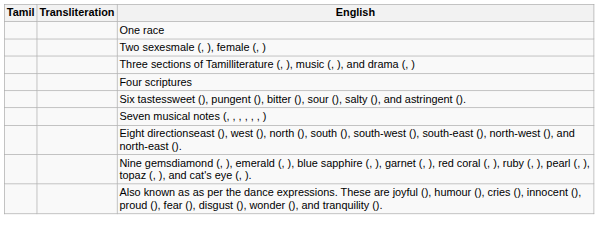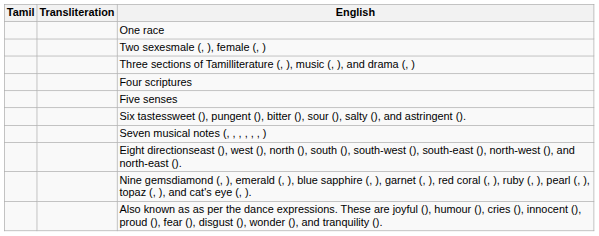 <table class="wikitable">
 <tr>
 <th>Tamil</th>
 <th>Transliteration</th>
 <th>English</th>
 </tr>
 <tr>
 <td></td>
 <td></td>
 <td>One race</td>
 </tr>
 <tr>
 <td></td>
 <td></td>
 <td>Two sexesmale (, ), female (, )</td>
 </tr>
 <tr>
 <td></td>
 <td></td>
 <td>Three sections of Tamilliterature (, ), music (, ), and drama (, )</td>
 </tr>
 <tr>
 <td></td>
 <td></td>
 <td>Four scriptures</td>
 </tr>
 <tr>
 <td></td>
 <td></td>
+<td>Five senses</td>
+</tr>
+<tr>
+<td></td>
+<td></td>
 <td>Six tastessweet (), pungent (), bitter (), sour (), salty (), and astringent ().</td>
 </tr>
 <tr>
 <td></td>
 <td></td>
 <td>Seven musical notes (, , , , , , )</td>
 </tr>
 <tr>
 <td></td>
 <td></td>
 <td>Eight directionseast (), west (), north (), south (), south-west (), south-east (), north-west (), and north-east ().</td>
 </tr>
 <tr>
 <td></td>
 <td></td>
 <td>Nine gemsdiamond (, ), emerald (, ), blue sapphire (, ), garnet (, ), red coral (, ), ruby (, ), pearl (, ), topaz (, ), and cat's eye (, ).</td>
 </tr>
 <tr>
 <td></td>
 <td></td>
 <td>Also known as  as per the dance expressions. These are joyful (), humour (), cries (), innocent (), proud (), fear (), disgust (), wonder (), and tranquility ().</td>
 </tr>
 </table>
